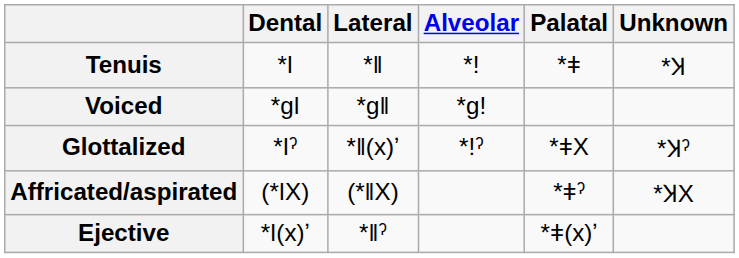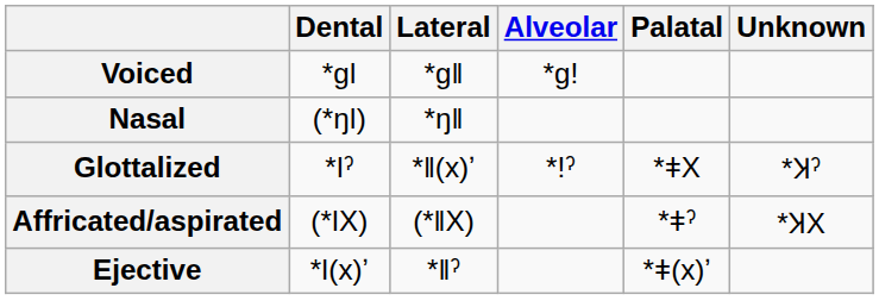 <table class="wikitable" style="text-align:center;">
 <tr>
 <th></th>
 <th>Dental</th>
 <th>Lateral</th>
 <th><a href='#'>Alveolar</a></th>
 <th>Palatal</th>
 <th>Unknown</th>
 </tr>
 <tr>
-<th>Tenuis</th>
-<td>*ǀ</td>
-<td>*ǁ</td>
-<td>*!</td>
-<td>*ǂ</td>
-<td>*Ʞ</td>
-</tr>
-<tr>
 <th>Voiced</th>
 <td>*ɡǀ</td>
 <td>*ɡǁ</td>
 <td>*ɡ!</td>
+<td></td>
+<td></td>
+</tr>
+<tr>
+<th>Nasal</th>
+<td>(*ŋǀ)</td>
+<td>*ŋǁ</td>
+<td></td>
 <td></td>
 <td></td>
 </tr>
 <tr>
 <th>Glottalized</th>
 <td>*ǀˀ</td>
 <td>*ǁ(x)ʼ</td>
 <td>*!ˀ</td>
 <td>*ǂX</td>
 <td>*Ʞˀ</td>
 </tr>
 <tr>
 <th>Affricated/aspirated</th>
 <td>(*ǀX)</td>
 <td>(*ǁX)</td>
 <td></td>
 <td>*ǂˀ</td>
 <td>*ꞰX</td>
 </tr>
 <tr>
 <th>Ejective</th>
 <td>*ǀ(x)ʼ</td>
 <td>*ǁˀ</td>
 <td></td>
 <td>*ǂ(x)ʼ</td>
 <td></td>
 </tr>
 </table>
